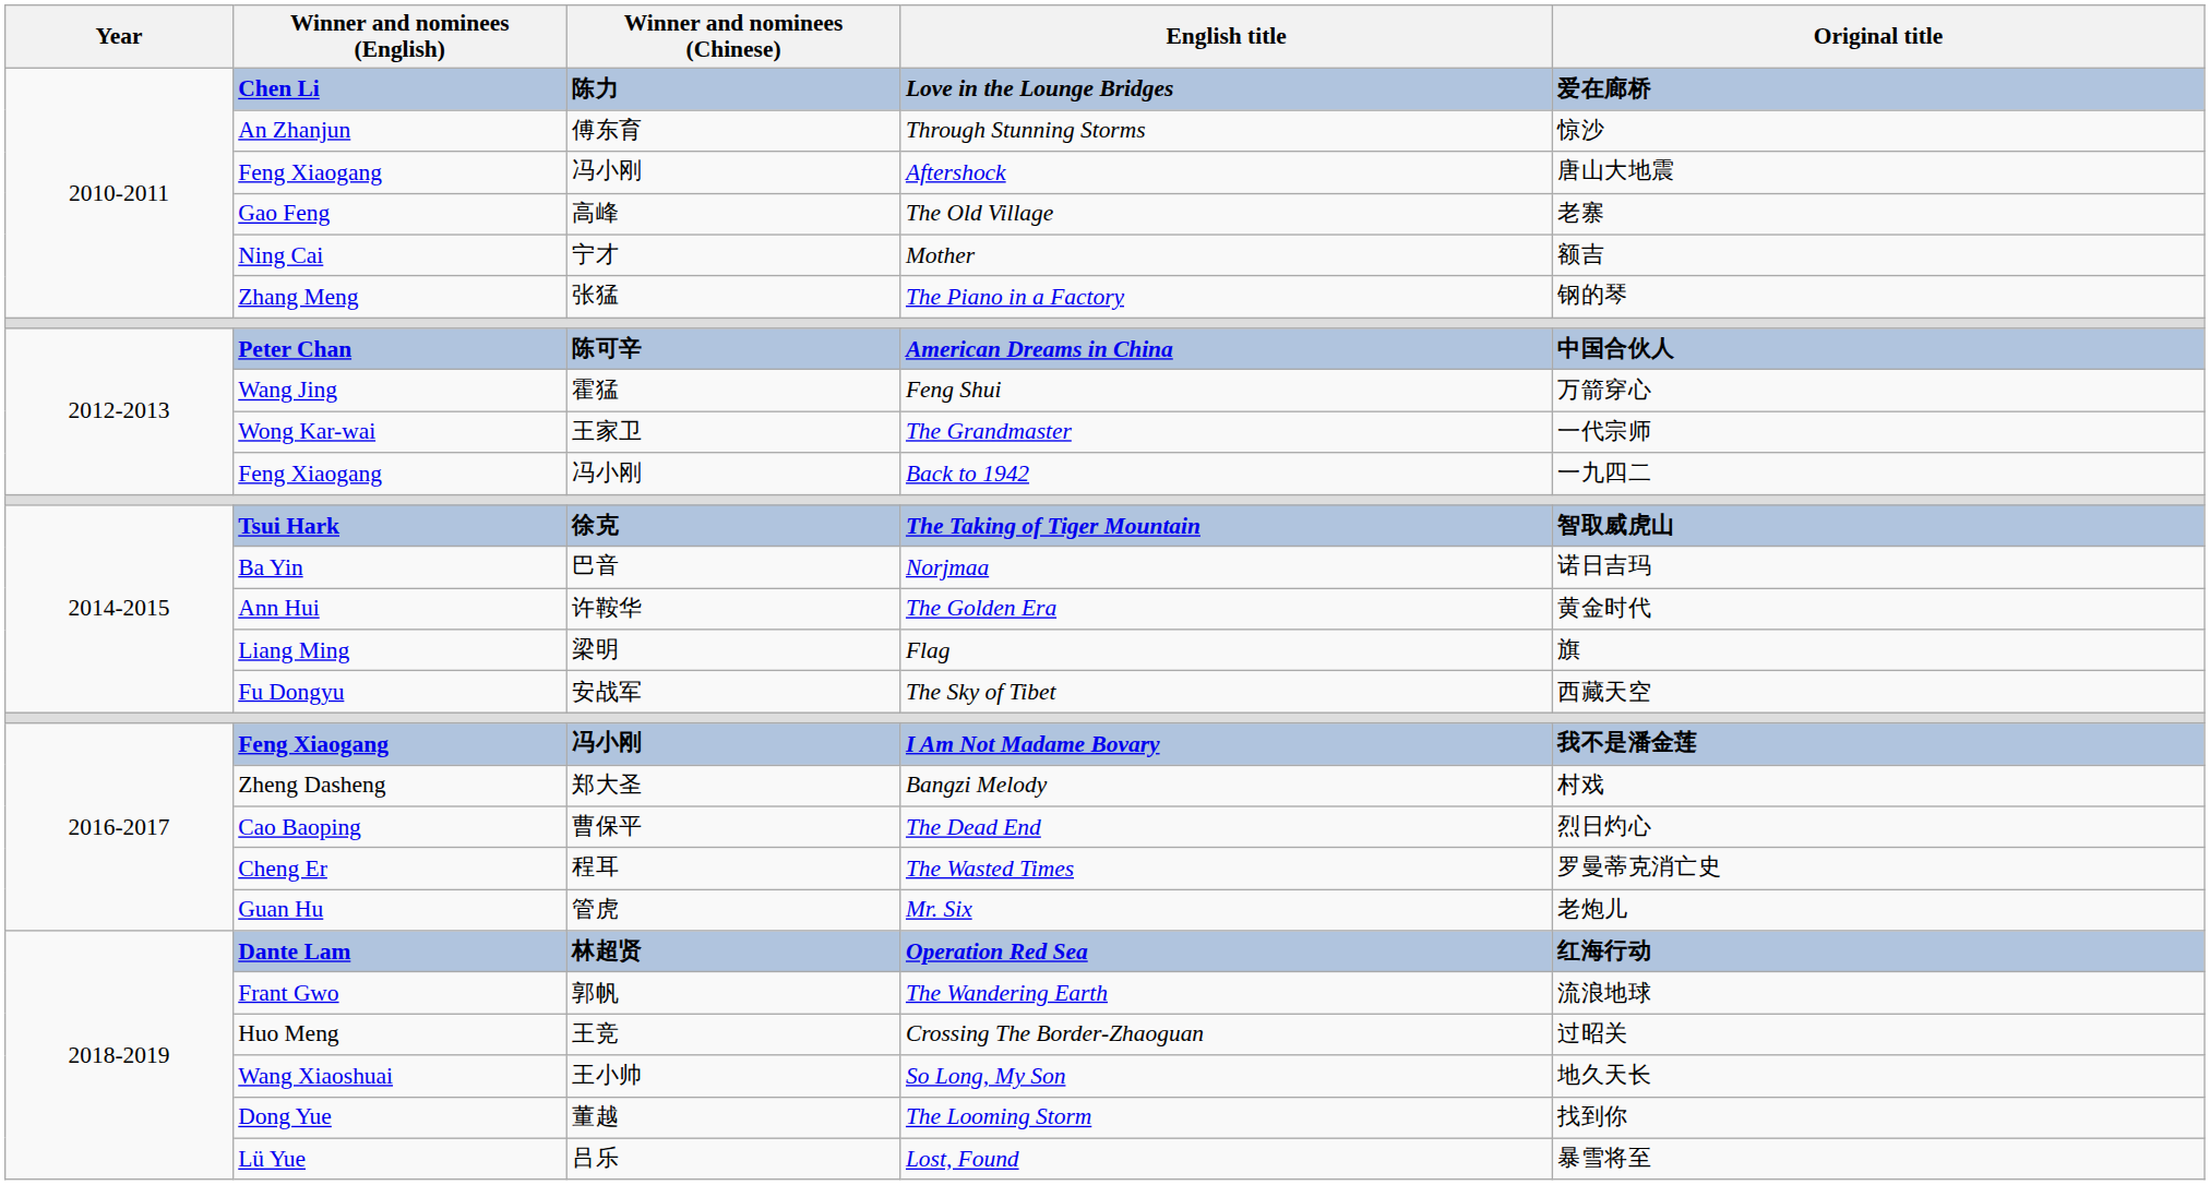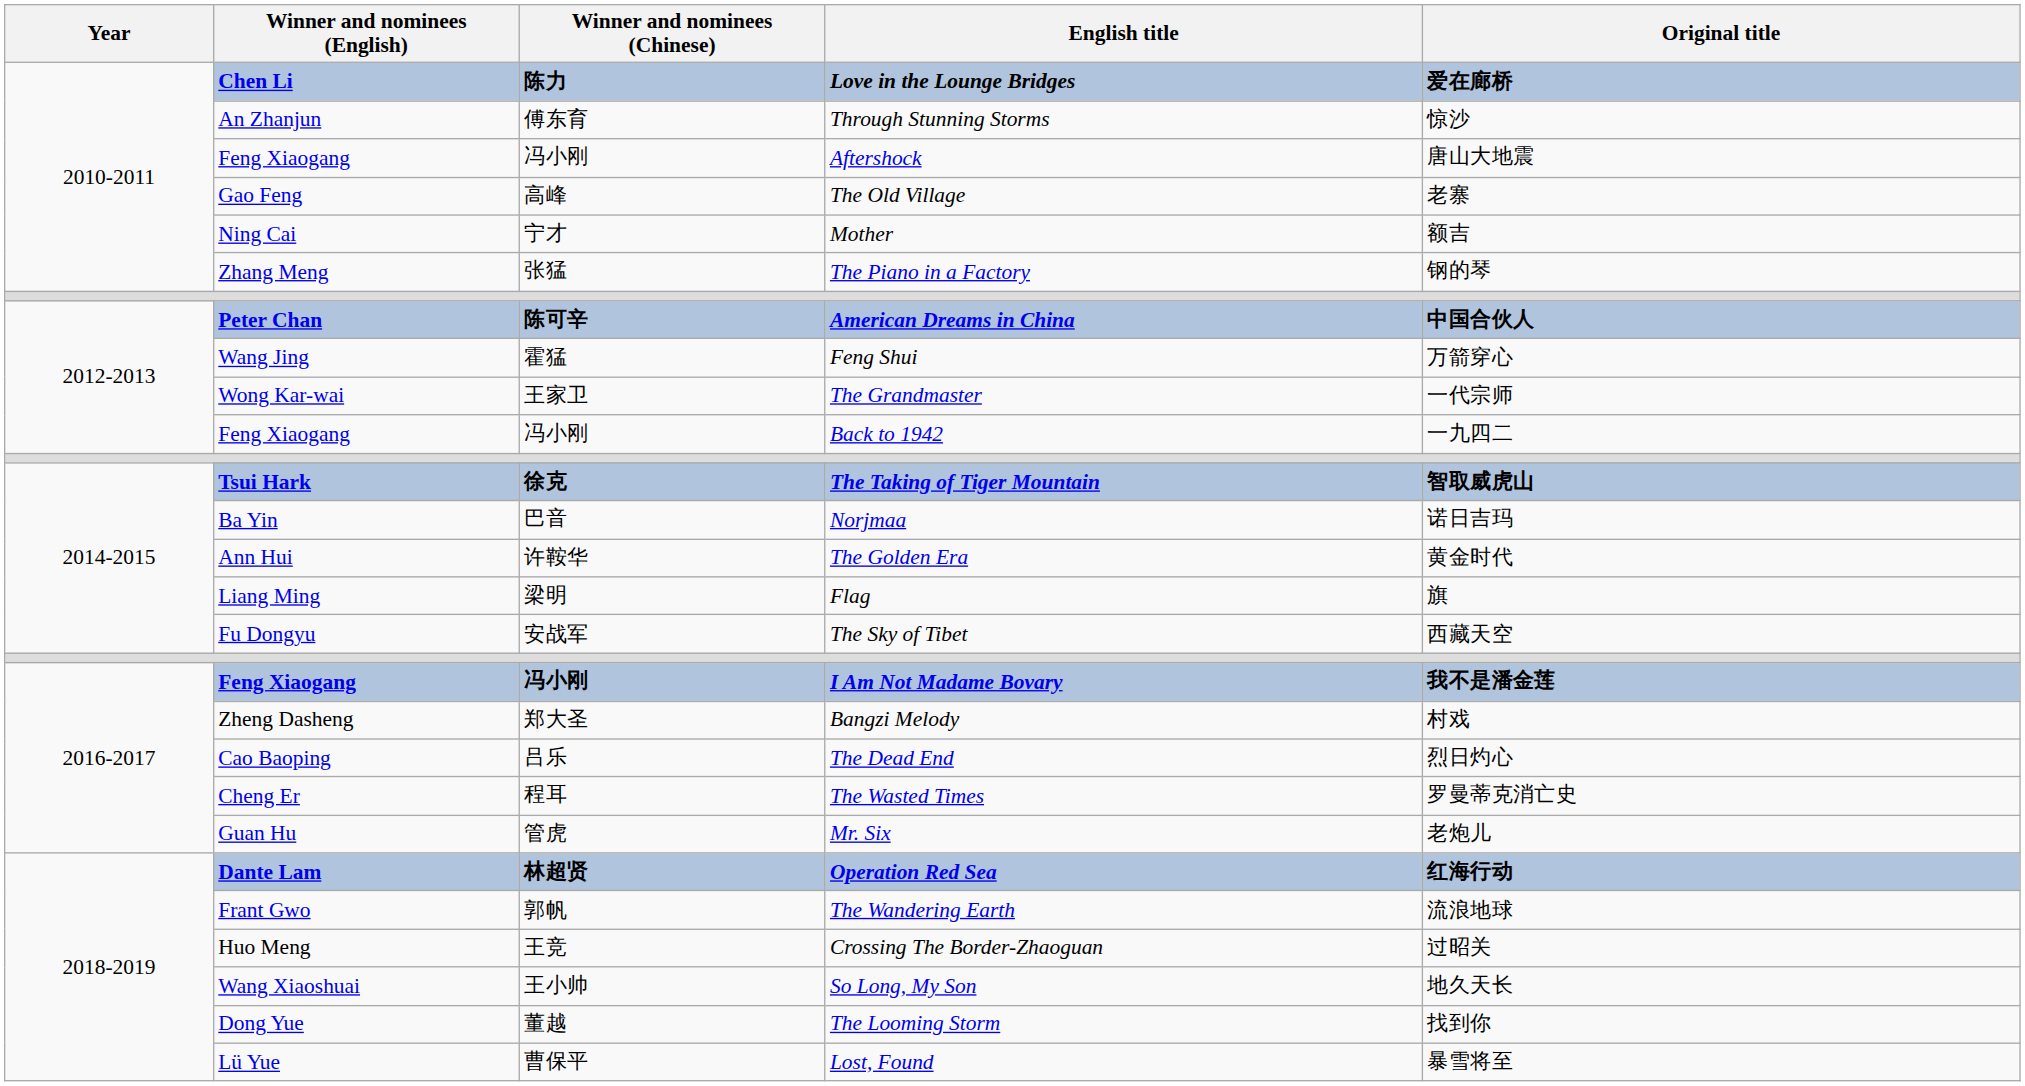 <table class="wikitable" width="95%" cellpadding="5">
 <tr>
 <th width="100"><strong>Year</strong></th>
 <th width="150"><strong>Winner and nominees<br>(English)</strong></th>
 <th width="150"><strong>Winner and nominees<br>(Chinese)</strong></th>
 <th width="300"><strong>English title</strong></th>
 <th width="300"><strong>Original title</strong></th>
 </tr>
 <tr>
 <td rowspan="6" style="text-align:center;">2010-2011</td>
 <td style="background:#B0C4DE;"><strong><a href='#'>Chen Li</a></strong></td>
 <td style="background:#B0C4DE;"><strong>陈力</strong></td>
 <td style="background:#B0C4DE;"><strong><em>Love in the Lounge Bridges</em></strong></td>
 <td style="background:#B0C4DE;"><strong>爱在廊桥</strong></td>
 </tr>
 <tr>
 <td><a href='#'>An Zhanjun</a></td>
 <td>傅东育</td>
 <td><em>Through Stunning Storms</em></td>
 <td>惊沙</td>
 </tr>
 <tr>
 <td><a href='#'>Feng Xiaogang</a></td>
 <td>冯小刚</td>
 <td><em><a href='#'>Aftershock</a></em></td>
 <td>唐山大地震</td>
 </tr>
 <tr>
 <td><a href='#'>Gao Feng</a></td>
 <td>高峰</td>
 <td><em>The Old Village</em></td>
 <td>老寨</td>
 </tr>
 <tr>
 <td><a href='#'>Ning Cai</a></td>
 <td>宁才</td>
 <td><em>Mother</em></td>
 <td>额吉</td>
 </tr>
 <tr>
 <td><a href='#'>Zhang Meng</a></td>
 <td>张猛</td>
 <td><em><a href='#'>The Piano in a Factory</a></em></td>
 <td>钢的琴</td>
 </tr>
 <tr bgcolor=#DDDDDD>
 <td colspan=5></td>
 </tr>
 <tr>
 <td rowspan="4" style="text-align:center;">2012-2013</td>
 <td style="background:#B0C4DE;"><strong><a href='#'>Peter Chan</a></strong></td>
 <td style="background:#B0C4DE;"><strong>陈可辛</strong></td>
 <td style="background:#B0C4DE;"><strong><em><a href='#'>American Dreams in China</a></em></strong></td>
 <td style="background:#B0C4DE;"><strong>中国合伙人</strong></td>
 </tr>
 <tr>
 <td><a href='#'>Wang Jing</a></td>
 <td>霍猛</td>
 <td><em>Feng Shui</em></td>
 <td>万箭穿心</td>
 </tr>
 <tr>
 <td><a href='#'>Wong Kar-wai</a></td>
 <td>王家卫</td>
 <td><em><a href='#'>The Grandmaster</a></em></td>
 <td>一代宗师</td>
 </tr>
 <tr>
 <td><a href='#'>Feng Xiaogang</a></td>
 <td>冯小刚</td>
 <td><em><a href='#'>Back to 1942</a></em></td>
 <td>一九四二</td>
 </tr>
 <tr bgcolor=#DDDDDD>
 <td colspan=5></td>
 </tr>
 <tr>
 <td rowspan="5" style="text-align:center;">2014-2015</td>
 <td style="background:#B0C4DE;"><strong><a href='#'>Tsui Hark</a></strong></td>
 <td style="background:#B0C4DE;"><strong>徐克</strong></td>
 <td style="background:#B0C4DE;"><strong><em><a href='#'>The Taking of Tiger Mountain</a></em></strong></td>
 <td style="background:#B0C4DE;"><strong>智取威虎山</strong></td>
 </tr>
 <tr>
 <td><a href='#'>Ba Yin</a></td>
 <td>巴音</td>
 <td><em><a href='#'>Norjmaa</a></em></td>
 <td>诺日吉玛</td>
 </tr>
 <tr>
 <td><a href='#'>Ann Hui</a></td>
 <td>许鞍华</td>
 <td><em><a href='#'>The Golden Era</a></em></td>
 <td>黄金时代</td>
 </tr>
 <tr>
 <td><a href='#'>Liang Ming</a></td>
 <td>梁明</td>
 <td><em>Flag</em></td>
 <td>旗</td>
 </tr>
 <tr>
 <td><a href='#'>Fu Dongyu</a></td>
 <td>安战军</td>
 <td><em>The Sky of Tibet</em></td>
 <td>西藏天空</td>
 </tr>
 <tr bgcolor=#DDDDDD>
 <td colspan=5></td>
 </tr>
 <tr>
 <td rowspan="5" style="text-align:center;">2016-2017</td>
 <td style="background:#B0C4DE;"><strong><a href='#'>Feng Xiaogang</a></strong></td>
 <td style="background:#B0C4DE;"><strong>冯小刚</strong></td>
 <td style="background:#B0C4DE;"><strong><em><a href='#'>I Am Not Madame Bovary</a></em></strong></td>
 <td style="background:#B0C4DE;"><strong>我不是潘金莲</strong></td>
 </tr>
 <tr>
 <td>Zheng Dasheng</td>
 <td>郑大圣</td>
 <td><em>Bangzi Melody</em></td>
 <td>村戏</td>
 </tr>
 <tr>
 <td><a href='#'>Cao Baoping</a></td>
-<td>曹保平</td>
+<td>吕乐</td>
 <td><em><a href='#'>The Dead End</a></em></td>
 <td>烈日灼心</td>
 </tr>
 <tr>
 <td><a href='#'>Cheng Er</a></td>
 <td>程耳</td>
 <td><em><a href='#'>The Wasted Times</a></em></td>
 <td>罗曼蒂克消亡史</td>
 </tr>
 <tr>
 <td><a href='#'>Guan Hu</a></td>
 <td>管虎</td>
 <td><em><a href='#'>Mr. Six</a></em></td>
 <td>老炮儿</td>
 </tr>
 <tr>
 <td rowspan="6" style="text-align:center;">2018-2019</td>
 <td style="background:#B0C4DE;"><strong><a href='#'>Dante Lam</a></strong></td>
 <td style="background:#B0C4DE;"><strong>林超贤</strong></td>
 <td style="background:#B0C4DE;"><strong><em><a href='#'>Operation Red Sea</a></em></strong></td>
 <td style="background:#B0C4DE;"><strong>红海行动</strong></td>
 </tr>
 <tr>
 <td><a href='#'>Frant Gwo</a></td>
 <td>郭帆</td>
 <td><em><a href='#'>The Wandering Earth</a></em></td>
 <td>流浪地球</td>
 </tr>
 <tr>
 <td>Huo Meng</td>
 <td>王竞</td>
 <td><em>Crossing The Border-Zhaoguan</em></td>
 <td>过昭关</td>
 </tr>
 <tr>
 <td><a href='#'>Wang Xiaoshuai</a></td>
 <td>王小帅</td>
 <td><em><a href='#'>So Long, My Son</a></em></td>
 <td>地久天长</td>
 </tr>
 <tr>
 <td><a href='#'>Dong Yue</a></td>
 <td>董越</td>
 <td><em><a href='#'>The Looming Storm</a></em></td>
 <td>找到你</td>
 </tr>
 <tr>
 <td><a href='#'>Lü Yue</a></td>
-<td>吕乐</td>
+<td>曹保平</td>
 <td><em><a href='#'>Lost, Found</a></em></td>
 <td>暴雪将至</td>
 </tr>
 </table>
